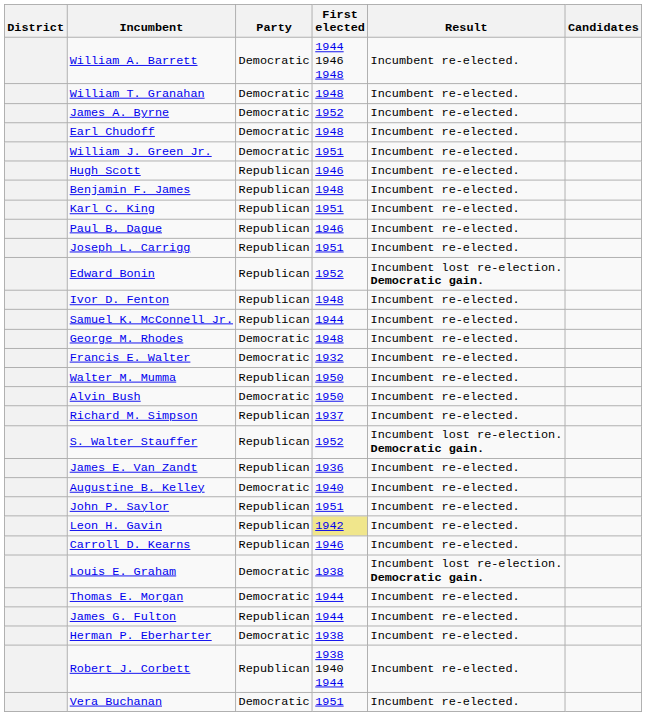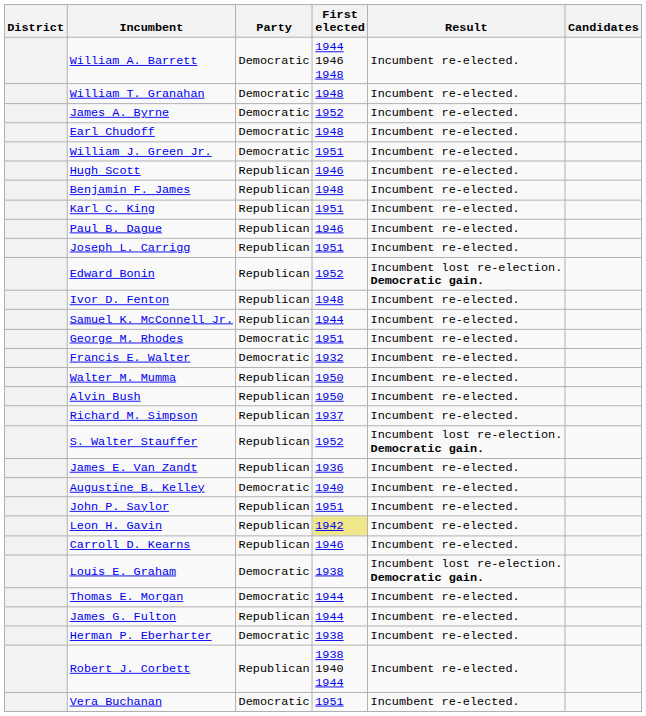 <table class=wikitable>
 <tr valign=bottom>
 <th>District</th>
 <th>Incumbent</th>
 <th>Party</th>
 <th>First<br>elected</th>
 <th>Result</th>
 <th>Candidates</th>
 </tr>
 <tr>
 <th></th>
 <td><a href='#'>William A. Barrett</a></td>
 <td>Democratic</td>
 <td><a href='#'>1944</a><br>1946 <br><a href='#'>1948</a></td>
 <td>Incumbent re-elected.</td>
 <td nowrap></td>
 </tr>
 <tr>
 <th></th>
 <td><a href='#'>William T. Granahan</a></td>
 <td>Democratic</td>
 <td><a href='#'>1948</a></td>
 <td>Incumbent re-elected.</td>
 <td nowrap></td>
 </tr>
 <tr>
 <th></th>
 <td><a href='#'>James A. Byrne</a></td>
 <td>Democratic</td>
 <td><a href='#'>1952</a></td>
 <td>Incumbent re-elected.</td>
 <td nowrap></td>
 </tr>
 <tr>
 <th></th>
 <td><a href='#'>Earl Chudoff</a></td>
 <td>Democratic</td>
 <td><a href='#'>1948</a></td>
 <td>Incumbent re-elected.</td>
 <td nowrap></td>
 </tr>
 <tr>
 <th></th>
 <td><a href='#'>William J. Green Jr.</a></td>
 <td>Democratic</td>
 <td><a href='#'>1951</a></td>
 <td>Incumbent re-elected.</td>
 <td nowrap></td>
 </tr>
 <tr>
 <th></th>
 <td><a href='#'>Hugh Scott</a></td>
 <td>Republican</td>
 <td><a href='#'>1946</a></td>
 <td>Incumbent re-elected.</td>
 <td nowrap></td>
 </tr>
 <tr>
 <th></th>
 <td><a href='#'>Benjamin F. James</a></td>
 <td>Republican</td>
 <td><a href='#'>1948</a></td>
 <td>Incumbent re-elected.</td>
 <td nowrap></td>
 </tr>
 <tr>
 <th></th>
 <td><a href='#'>Karl C. King</a></td>
 <td>Republican</td>
 <td><a href='#'>1951</a></td>
 <td>Incumbent re-elected.</td>
 <td nowrap></td>
 </tr>
 <tr>
 <th></th>
 <td><a href='#'>Paul B. Dague</a></td>
 <td>Republican</td>
 <td><a href='#'>1946</a></td>
 <td>Incumbent re-elected.</td>
 <td nowrap></td>
 </tr>
 <tr>
 <th></th>
 <td><a href='#'>Joseph L. Carrigg</a></td>
 <td>Republican</td>
 <td><a href='#'>1951</a></td>
 <td>Incumbent re-elected.</td>
 <td nowrap></td>
 </tr>
 <tr>
 <th></th>
 <td><a href='#'>Edward Bonin</a></td>
 <td>Republican</td>
 <td><a href='#'>1952</a></td>
 <td>Incumbent lost re-election.<br><strong>Democratic gain.</strong></td>
 <td nowrap></td>
 </tr>
 <tr>
 <th></th>
 <td><a href='#'>Ivor D. Fenton</a></td>
 <td>Republican</td>
 <td><a href='#'>1948</a></td>
 <td>Incumbent re-elected.</td>
 <td nowrap></td>
 </tr>
 <tr>
 <th></th>
 <td><a href='#'>Samuel K. McConnell Jr.</a></td>
 <td>Republican</td>
 <td><a href='#'>1944</a></td>
 <td>Incumbent re-elected.</td>
 <td nowrap></td>
 </tr>
 <tr>
 <th></th>
 <td><a href='#'>George M. Rhodes</a></td>
 <td>Democratic</td>
-<td><a href='#'>1948</a></td>
+<td><a href='#'>1951</a></td>
 <td>Incumbent re-elected.</td>
 <td nowrap></td>
 </tr>
 <tr>
 <th></th>
 <td><a href='#'>Francis E. Walter</a></td>
 <td>Democratic</td>
 <td><a href='#'>1932</a></td>
 <td>Incumbent re-elected.</td>
 <td nowrap></td>
 </tr>
 <tr>
 <th></th>
 <td><a href='#'>Walter M. Mumma</a></td>
 <td>Republican</td>
 <td><a href='#'>1950</a></td>
 <td>Incumbent re-elected.</td>
 <td nowrap></td>
 </tr>
 <tr>
 <th></th>
 <td><a href='#'>Alvin Bush</a></td>
-<td>Democratic</td>
+<td>Republican</td>
 <td><a href='#'>1950</a></td>
 <td>Incumbent re-elected.</td>
 <td nowrap></td>
 </tr>
 <tr>
 <th></th>
 <td><a href='#'>Richard M. Simpson</a></td>
 <td>Republican</td>
 <td><a href='#'>1937</a></td>
 <td>Incumbent re-elected.</td>
 <td nowrap></td>
 </tr>
 <tr>
 <th></th>
 <td><a href='#'>S. Walter Stauffer</a></td>
 <td>Republican</td>
 <td><a href='#'>1952</a></td>
 <td>Incumbent lost re-election.<br><strong>Democratic gain.</strong></td>
 <td nowrap></td>
 </tr>
 <tr>
 <th></th>
 <td><a href='#'>James E. Van Zandt</a></td>
 <td>Republican</td>
 <td><a href='#'>1936</a></td>
 <td>Incumbent re-elected.</td>
 <td nowrap></td>
 </tr>
 <tr>
 <th></th>
 <td><a href='#'>Augustine B. Kelley</a></td>
 <td>Democratic</td>
 <td><a href='#'>1940</a></td>
 <td>Incumbent re-elected.</td>
 <td nowrap></td>
 </tr>
 <tr>
 <th></th>
 <td><a href='#'>John P. Saylor</a></td>
 <td>Republican</td>
 <td><a href='#'>1951</a></td>
 <td>Incumbent re-elected.</td>
 <td nowrap></td>
 </tr>
 <tr>
 <th></th>
 <td><a href='#'>Leon H. Gavin</a></td>
 <td>Republican</td>
 <td style="background: khaki;"><a href='#'>1942</a></td>
 <td>Incumbent re-elected.</td>
 <td nowrap></td>
 </tr>
 <tr>
 <th></th>
 <td><a href='#'>Carroll D. Kearns</a></td>
 <td>Republican</td>
 <td><a href='#'>1946</a></td>
 <td>Incumbent re-elected.</td>
 <td nowrap></td>
 </tr>
 <tr>
 <th></th>
 <td><a href='#'>Louis E. Graham</a></td>
 <td>Democratic</td>
 <td><a href='#'>1938</a></td>
 <td>Incumbent lost re-election.<br><strong>Democratic gain.</strong></td>
 <td nowrap></td>
 </tr>
 <tr>
 <th></th>
 <td><a href='#'>Thomas E. Morgan</a></td>
 <td>Democratic</td>
 <td><a href='#'>1944</a></td>
 <td>Incumbent re-elected.</td>
 <td nowrap></td>
 </tr>
 <tr>
 <th></th>
 <td><a href='#'>James G. Fulton</a></td>
 <td>Republican</td>
 <td><a href='#'>1944</a></td>
 <td>Incumbent re-elected.</td>
 <td nowrap></td>
 </tr>
 <tr>
 <th></th>
 <td><a href='#'>Herman P. Eberharter</a></td>
 <td>Democratic</td>
 <td><a href='#'>1938</a></td>
 <td>Incumbent re-elected.</td>
 <td nowrap></td>
 </tr>
 <tr>
 <th></th>
 <td><a href='#'>Robert J. Corbett</a></td>
 <td>Republican</td>
 <td><a href='#'>1938</a><br>1940 <br><a href='#'>1944</a></td>
 <td>Incumbent re-elected.</td>
 <td nowrap></td>
 </tr>
 <tr>
 <th></th>
 <td><a href='#'>Vera Buchanan</a></td>
 <td>Democratic</td>
 <td><a href='#'>1951</a></td>
 <td>Incumbent re-elected.</td>
 <td nowrap></td>
 </tr>
 </table>
